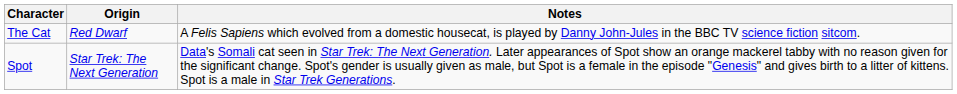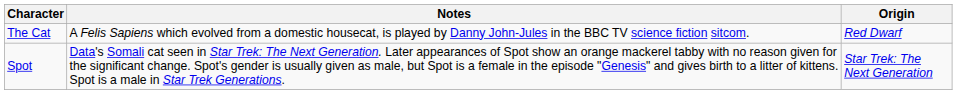 <table class="wikitable sortable">
 <tr>
 <th>Character</th>
+<th>Notes</th>
 <th>Origin</th>
-<th>Notes</th>
 </tr>
 <tr>
 <td><a href='#'>The Cat</a></td>
+<td>A <em>Felis Sapiens</em> which evolved from a domestic housecat, is played by <a href='#'>Danny John-Jules</a> in the BBC TV <a href='#'>science fiction</a> <a href='#'>sitcom</a>.</td>
 <td><em><a href='#'>Red Dwarf</a></em></td>
-<td>A <em>Felis Sapiens</em> which evolved from a domestic housecat, is played by <a href='#'>Danny John-Jules</a> in the BBC TV <a href='#'>science fiction</a> <a href='#'>sitcom</a>.</td>
 </tr>
 <tr>
 <td><a href='#'>Spot</a></td>
+<td><a href='#'>Data</a>'s <a href='#'>Somali</a> cat seen in <em><a href='#'>Star Trek: The Next Generation</a>.</em> Later appearances of Spot show an orange mackerel tabby with no reason given for the significant change. Spot's gender is usually given as male, but Spot is a female in the episode "<a href='#'>Genesis</a>" and gives birth to a litter of kittens. Spot is a male in <em><a href='#'>Star Trek Generations</a></em>.</td>
 <td><em><a href='#'>Star Trek: The Next Generation</a></em></td>
-<td><a href='#'>Data</a>'s <a href='#'>Somali</a> cat seen in <em><a href='#'>Star Trek: The Next Generation</a>.</em> Later appearances of Spot show an orange mackerel tabby with no reason given for the significant change. Spot's gender is usually given as male, but Spot is a female in the episode "<a href='#'>Genesis</a>" and gives birth to a litter of kittens. Spot is a male in <em><a href='#'>Star Trek Generations</a></em>.</td>
 </tr>
 </table>
